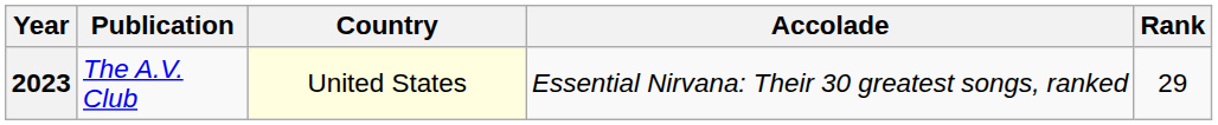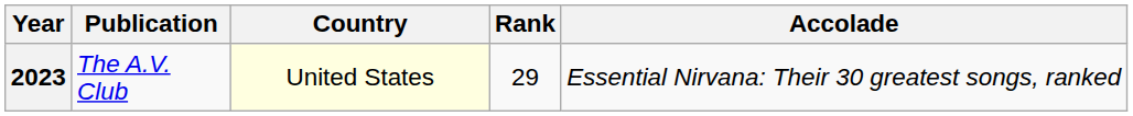 <table class="wikitable plainrowheaders">
 <tr>
 <th scope="col">Year</th>
 <th scope="col" style="width:6em;">Publication</th>
 <th scope="col" style="width:10em;">Country</th>
+<th scope="col">Rank</th>
 <th scope="col">Accolade</th>
-<th scope="col">Rank</th>
 </tr>
 <tr>
 <th scope="row">2023</th>
 <td><em><a href='#'>The A.V. Club</a></em></td>
 <td style="background: lightyellow; text-align:center">United States</td>
+<td style="text-align:center;">29</td>
 <td><em>Essential Nirvana: Their 30 greatest songs, ranked</td>
-<td style="text-align:center;">29</td>
 </tr>
 </table>
